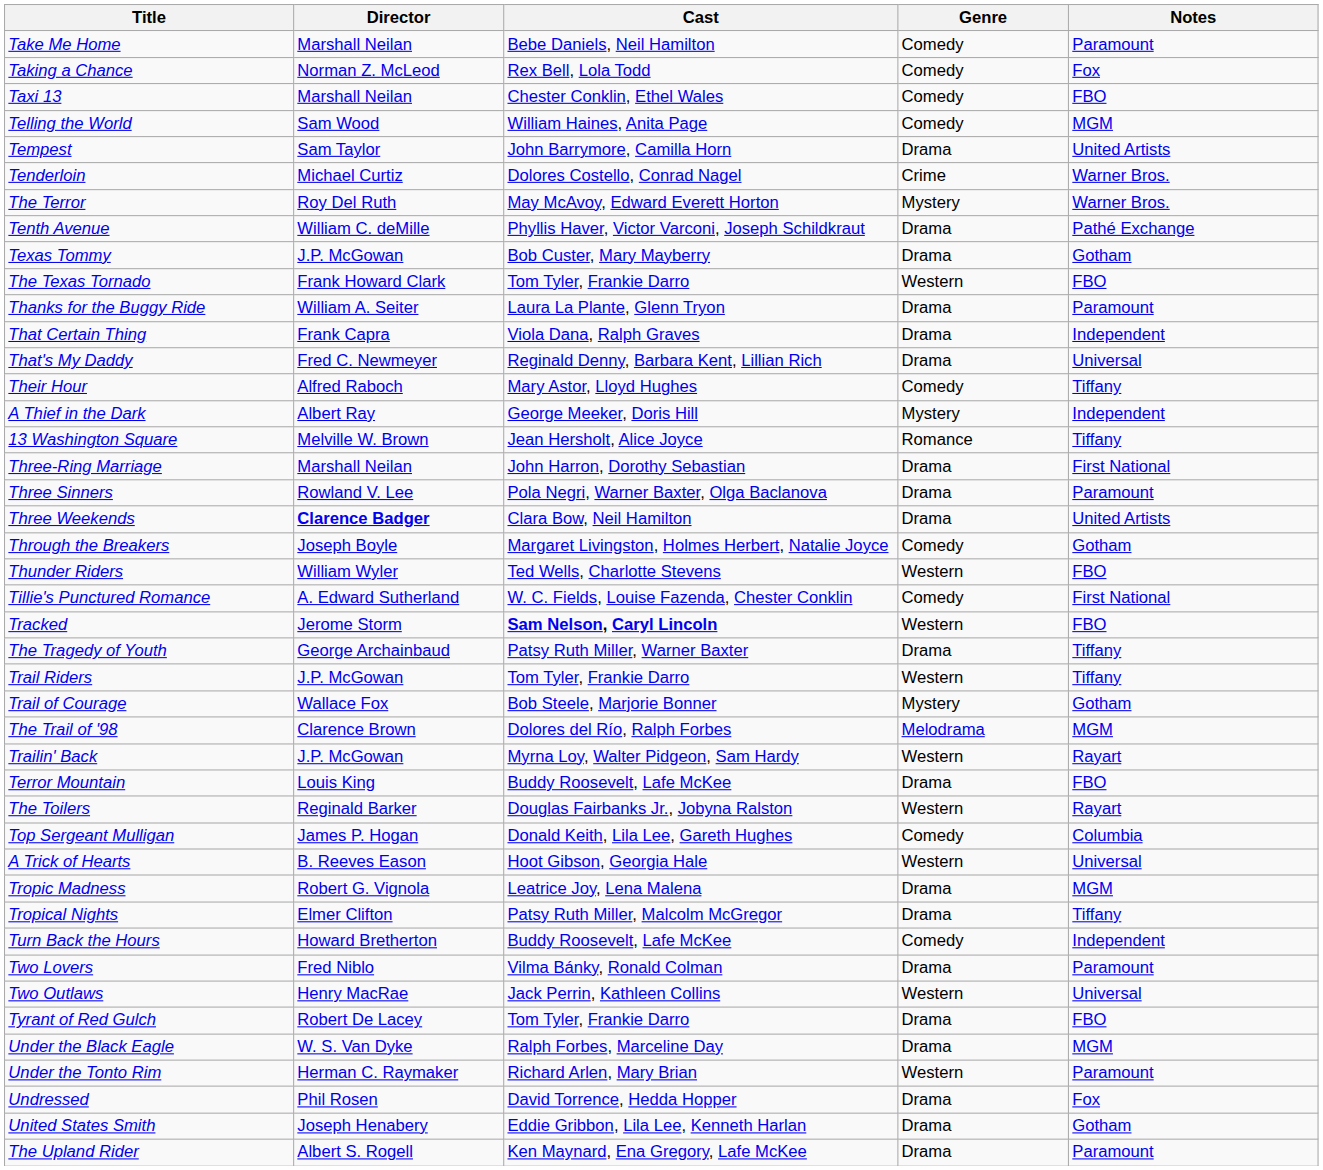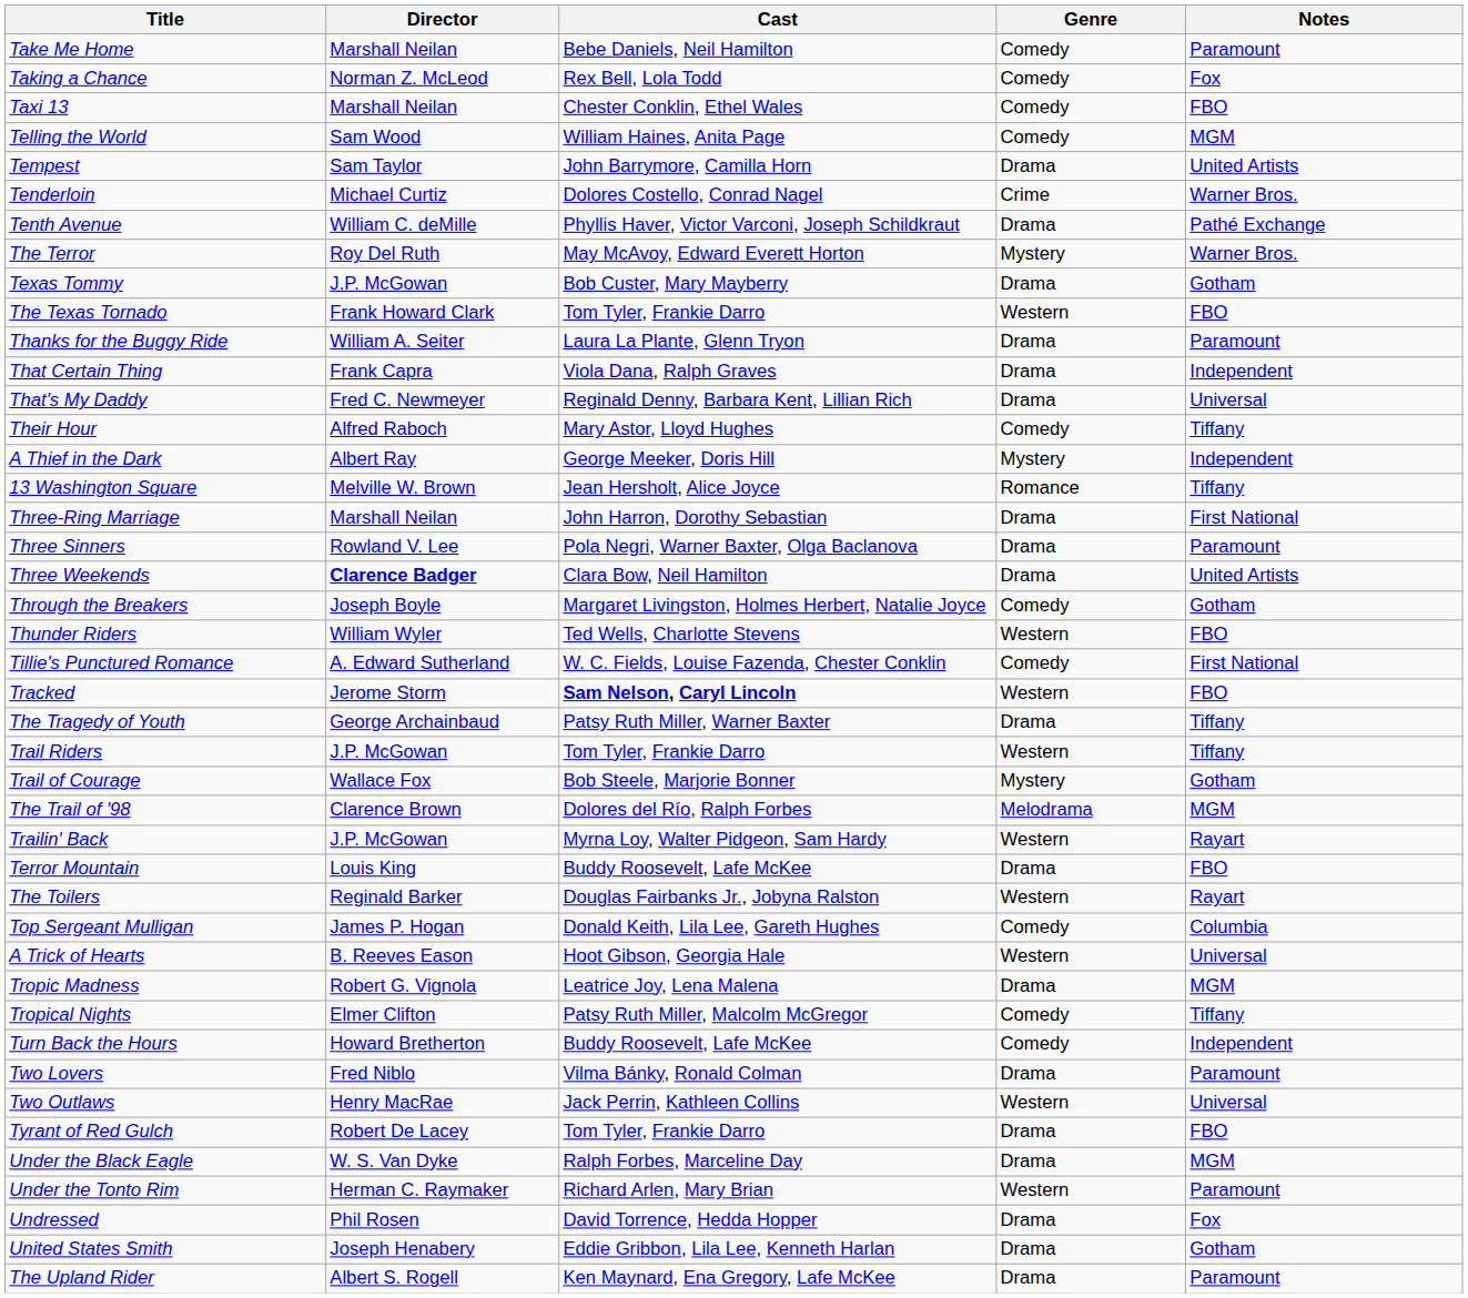 <table class="wikitable" style="width:100%;">
 <tr>
 <th style="width:22%;">Title</th>
 <th style="width:16%;">Director</th>
 <th style="width:30%;">Cast</th>
 <th style="width:13%;">Genre</th>
 <th style="width:19%;">Notes</th>
 </tr>
 <tr>
 <td><em><a href='#'>Take Me Home</a></em></td>
 <td><a href='#'>Marshall Neilan</a></td>
 <td><a href='#'>Bebe Daniels</a>, <a href='#'>Neil Hamilton</a></td>
 <td>Comedy</td>
 <td><a href='#'>Paramount</a></td>
 </tr>
 <tr>
 <td><em><a href='#'>Taking a Chance</a></em></td>
 <td><a href='#'>Norman Z. McLeod</a></td>
 <td><a href='#'>Rex Bell</a>, <a href='#'>Lola Todd</a></td>
 <td>Comedy</td>
 <td><a href='#'>Fox</a></td>
 </tr>
 <tr>
 <td><em><a href='#'>Taxi 13</a></em></td>
 <td><a href='#'>Marshall Neilan</a></td>
 <td><a href='#'>Chester Conklin</a>, <a href='#'>Ethel Wales</a></td>
 <td>Comedy</td>
 <td><a href='#'>FBO</a></td>
 </tr>
 <tr>
 <td><em><a href='#'>Telling the World</a></em></td>
 <td><a href='#'>Sam Wood</a></td>
 <td><a href='#'>William Haines</a>, <a href='#'>Anita Page</a></td>
 <td>Comedy</td>
 <td><a href='#'>MGM</a></td>
 </tr>
 <tr>
 <td><em><a href='#'>Tempest</a></em></td>
 <td><a href='#'>Sam Taylor</a></td>
 <td><a href='#'>John Barrymore</a>, <a href='#'>Camilla Horn</a></td>
 <td>Drama</td>
 <td><a href='#'>United Artists</a></td>
 </tr>
 <tr>
 <td><em><a href='#'>Tenderloin</a></em></td>
 <td><a href='#'>Michael Curtiz</a></td>
 <td><a href='#'>Dolores Costello</a>, <a href='#'>Conrad Nagel</a></td>
 <td>Crime</td>
 <td><a href='#'>Warner Bros.</a></td>
 </tr>
 <tr>
+<td><em><a href='#'>Tenth Avenue</a></em></td>
+<td><a href='#'>William C. deMille</a></td>
+<td><a href='#'>Phyllis Haver</a>, <a href='#'>Victor Varconi</a>, <a href='#'>Joseph Schildkraut</a></td>
+<td>Drama</td>
+<td><a href='#'>Pathé Exchange</a></td>
+</tr>
+<tr>
 <td><em><a href='#'>The Terror</a></em></td>
 <td><a href='#'>Roy Del Ruth</a></td>
 <td><a href='#'>May McAvoy</a>, <a href='#'>Edward Everett Horton</a></td>
 <td>Mystery</td>
 <td><a href='#'>Warner Bros.</a></td>
-</tr>
-<tr>
-<td><em><a href='#'>Tenth Avenue</a></em></td>
-<td><a href='#'>William C. deMille</a></td>
-<td><a href='#'>Phyllis Haver</a>, <a href='#'>Victor Varconi</a>, <a href='#'>Joseph Schildkraut</a></td>
-<td>Drama</td>
-<td><a href='#'>Pathé Exchange</a></td>
 </tr>
 <tr>
 <td><em><a href='#'>Texas Tommy</a></em></td>
 <td><a href='#'>J.P. McGowan</a></td>
 <td><a href='#'>Bob Custer</a>, <a href='#'>Mary Mayberry</a></td>
 <td>Drama</td>
 <td><a href='#'>Gotham</a></td>
 </tr>
 <tr>
 <td><em><a href='#'>The Texas Tornado</a></em></td>
 <td><a href='#'>Frank Howard Clark</a></td>
 <td><a href='#'>Tom Tyler</a>, <a href='#'>Frankie Darro</a></td>
 <td>Western</td>
 <td><a href='#'>FBO</a></td>
 </tr>
 <tr>
 <td><em><a href='#'>Thanks for the Buggy Ride</a></em></td>
 <td><a href='#'>William A. Seiter</a></td>
 <td><a href='#'>Laura La Plante</a>, <a href='#'>Glenn Tryon</a></td>
 <td>Drama</td>
 <td><a href='#'>Paramount</a></td>
 </tr>
 <tr>
 <td><em><a href='#'>That Certain Thing</a></em></td>
 <td><a href='#'>Frank Capra</a></td>
 <td><a href='#'>Viola Dana</a>, <a href='#'>Ralph Graves</a></td>
 <td>Drama</td>
 <td><a href='#'>Independent</a></td>
 </tr>
 <tr>
 <td><em><a href='#'>That's My Daddy</a></em></td>
 <td><a href='#'>Fred C. Newmeyer</a></td>
 <td><a href='#'>Reginald Denny</a>, <a href='#'>Barbara Kent</a>, <a href='#'>Lillian Rich</a></td>
 <td>Drama</td>
 <td><a href='#'>Universal</a></td>
 </tr>
 <tr>
 <td><em><a href='#'>Their Hour</a></em></td>
 <td><a href='#'>Alfred Raboch</a></td>
 <td><a href='#'>Mary Astor</a>, <a href='#'>Lloyd Hughes</a></td>
 <td>Comedy</td>
 <td><a href='#'>Tiffany</a></td>
 </tr>
 <tr>
 <td><em><a href='#'>A Thief in the Dark</a></em></td>
 <td><a href='#'>Albert Ray</a></td>
 <td><a href='#'>George Meeker</a>, <a href='#'>Doris Hill</a></td>
 <td>Mystery</td>
 <td><a href='#'>Independent</a></td>
 </tr>
 <tr>
 <td><em><a href='#'>13 Washington Square</a></em></td>
 <td><a href='#'>Melville W. Brown</a></td>
 <td><a href='#'>Jean Hersholt</a>, <a href='#'>Alice Joyce</a></td>
 <td>Romance</td>
 <td><a href='#'>Tiffany</a></td>
 </tr>
 <tr>
 <td><em><a href='#'>Three-Ring Marriage</a></em></td>
 <td><a href='#'>Marshall Neilan</a></td>
 <td><a href='#'>John Harron</a>, <a href='#'>Dorothy Sebastian</a></td>
 <td>Drama</td>
 <td><a href='#'>First National</a></td>
 </tr>
 <tr>
 <td><em><a href='#'>Three Sinners</a></em></td>
 <td><a href='#'>Rowland V. Lee</a></td>
 <td><a href='#'>Pola Negri</a>, <a href='#'>Warner Baxter</a>, <a href='#'>Olga Baclanova</a></td>
 <td>Drama</td>
 <td><a href='#'>Paramount</a></td>
 </tr>
 <tr>
 <td><em><a href='#'>Three Weekends</a></em></td>
 <td><strong><a href='#'>Clarence Badger</a></strong></td>
 <td><a href='#'>Clara Bow</a>, <a href='#'>Neil Hamilton</a></td>
 <td>Drama</td>
 <td><a href='#'>United Artists</a></td>
 </tr>
 <tr>
 <td><em><a href='#'>Through the Breakers</a></em></td>
 <td><a href='#'>Joseph Boyle</a></td>
 <td><a href='#'>Margaret Livingston</a>, <a href='#'>Holmes Herbert</a>, <a href='#'>Natalie Joyce</a></td>
 <td>Comedy</td>
 <td><a href='#'>Gotham</a></td>
 </tr>
 <tr>
 <td><em><a href='#'>Thunder Riders</a></em></td>
 <td><a href='#'>William Wyler</a></td>
 <td><a href='#'>Ted Wells</a>, <a href='#'>Charlotte Stevens</a></td>
 <td>Western</td>
 <td><a href='#'>FBO</a></td>
 </tr>
 <tr>
 <td><em><a href='#'>Tillie's Punctured Romance</a></em></td>
 <td><a href='#'>A. Edward Sutherland</a></td>
 <td><a href='#'>W. C. Fields</a>, <a href='#'>Louise Fazenda</a>, <a href='#'>Chester Conklin</a></td>
 <td>Comedy</td>
 <td><a href='#'>First National</a></td>
 </tr>
 <tr>
 <td><em><a href='#'>Tracked</a></em></td>
 <td><a href='#'>Jerome Storm</a></td>
 <td><strong><a href='#'>Sam Nelson</a>, <a href='#'>Caryl Lincoln</a></strong></td>
 <td>Western</td>
 <td><a href='#'>FBO</a></td>
 </tr>
 <tr>
 <td><em><a href='#'>The Tragedy of Youth</a></em></td>
 <td><a href='#'>George Archainbaud</a></td>
 <td><a href='#'>Patsy Ruth Miller</a>, <a href='#'>Warner Baxter</a></td>
 <td>Drama</td>
 <td><a href='#'>Tiffany</a></td>
 </tr>
 <tr>
 <td><em><a href='#'>Trail Riders</a></em></td>
 <td><a href='#'>J.P. McGowan</a></td>
 <td><a href='#'>Tom Tyler</a>, <a href='#'>Frankie Darro</a></td>
 <td>Western</td>
 <td><a href='#'>Tiffany</a></td>
 </tr>
 <tr>
 <td><em><a href='#'>Trail of Courage</a></em></td>
 <td><a href='#'>Wallace Fox</a></td>
 <td><a href='#'>Bob Steele</a>, <a href='#'>Marjorie Bonner</a></td>
 <td>Mystery</td>
 <td><a href='#'>Gotham</a></td>
 </tr>
 <tr>
 <td><em><a href='#'>The Trail of '98</a></em></td>
 <td><a href='#'>Clarence Brown</a></td>
 <td><a href='#'>Dolores del Río</a>, <a href='#'>Ralph Forbes</a></td>
 <td><a href='#'>Melodrama</a></td>
 <td><a href='#'>MGM</a></td>
 </tr>
 <tr>
 <td><em><a href='#'>Trailin' Back</a></em></td>
 <td><a href='#'>J.P. McGowan</a></td>
 <td><a href='#'>Myrna Loy</a>, <a href='#'>Walter Pidgeon</a>, <a href='#'>Sam Hardy</a></td>
 <td>Western</td>
 <td><a href='#'>Rayart</a></td>
 </tr>
 <tr>
 <td><em><a href='#'>Terror Mountain</a></em></td>
 <td><a href='#'>Louis King</a></td>
 <td><a href='#'>Buddy Roosevelt</a>, <a href='#'>Lafe McKee</a></td>
 <td>Drama</td>
 <td><a href='#'>FBO</a></td>
 </tr>
 <tr>
 <td><em><a href='#'>The Toilers</a></em></td>
 <td><a href='#'>Reginald Barker</a></td>
 <td><a href='#'>Douglas Fairbanks Jr.</a>, <a href='#'>Jobyna Ralston</a></td>
 <td>Western</td>
 <td><a href='#'>Rayart</a></td>
 </tr>
 <tr>
 <td><em><a href='#'>Top Sergeant Mulligan</a></em></td>
 <td><a href='#'>James P. Hogan</a></td>
 <td><a href='#'>Donald Keith</a>, <a href='#'>Lila Lee</a>, <a href='#'>Gareth Hughes</a></td>
 <td>Comedy</td>
 <td><a href='#'>Columbia</a></td>
 </tr>
 <tr>
 <td><em><a href='#'>A Trick of Hearts</a></em></td>
 <td><a href='#'>B. Reeves Eason</a></td>
 <td><a href='#'>Hoot Gibson</a>, <a href='#'>Georgia Hale</a></td>
 <td>Western</td>
 <td><a href='#'>Universal</a></td>
 </tr>
 <tr>
 <td><em><a href='#'>Tropic Madness</a></em></td>
 <td><a href='#'>Robert G. Vignola</a></td>
 <td><a href='#'>Leatrice Joy</a>, <a href='#'>Lena Malena</a></td>
 <td>Drama</td>
 <td><a href='#'>MGM</a></td>
 </tr>
 <tr>
 <td><em><a href='#'>Tropical Nights</a></em></td>
 <td><a href='#'>Elmer Clifton</a></td>
 <td><a href='#'>Patsy Ruth Miller</a>, <a href='#'>Malcolm McGregor</a></td>
-<td>Drama</td>
+<td>Comedy</td>
 <td><a href='#'>Tiffany</a></td>
 </tr>
 <tr>
 <td><em><a href='#'>Turn Back the Hours</a></em></td>
 <td><a href='#'>Howard Bretherton</a></td>
 <td><a href='#'>Buddy Roosevelt</a>, <a href='#'>Lafe McKee</a></td>
 <td>Comedy</td>
 <td><a href='#'>Independent</a></td>
 </tr>
 <tr>
 <td><em><a href='#'>Two Lovers</a></em></td>
 <td><a href='#'>Fred Niblo</a></td>
 <td><a href='#'>Vilma Bánky</a>, <a href='#'>Ronald Colman</a></td>
 <td>Drama</td>
 <td><a href='#'>Paramount</a></td>
 </tr>
 <tr>
 <td><em><a href='#'>Two Outlaws</a></em></td>
 <td><a href='#'>Henry MacRae</a></td>
 <td><a href='#'>Jack Perrin</a>, <a href='#'>Kathleen Collins</a></td>
 <td>Western</td>
 <td><a href='#'>Universal</a></td>
 </tr>
 <tr>
 <td><em><a href='#'>Tyrant of Red Gulch</a></em></td>
 <td><a href='#'>Robert De Lacey</a></td>
 <td><a href='#'>Tom Tyler</a>, <a href='#'>Frankie Darro</a></td>
 <td>Drama</td>
 <td><a href='#'>FBO</a></td>
 </tr>
 <tr>
 <td><em><a href='#'>Under the Black Eagle</a></em></td>
 <td><a href='#'>W. S. Van Dyke</a></td>
 <td><a href='#'>Ralph Forbes</a>, <a href='#'>Marceline Day</a></td>
 <td>Drama</td>
 <td><a href='#'>MGM</a></td>
 </tr>
 <tr>
 <td><em><a href='#'>Under the Tonto Rim</a></em></td>
 <td><a href='#'>Herman C. Raymaker</a></td>
 <td><a href='#'>Richard Arlen</a>, <a href='#'>Mary Brian</a></td>
 <td>Western</td>
 <td><a href='#'>Paramount</a></td>
 </tr>
 <tr>
 <td><em><a href='#'>Undressed</a></em></td>
 <td><a href='#'>Phil Rosen</a></td>
 <td><a href='#'>David Torrence</a>, <a href='#'>Hedda Hopper</a></td>
 <td>Drama</td>
 <td><a href='#'>Fox</a></td>
 </tr>
 <tr>
 <td><em><a href='#'>United States Smith</a></em></td>
 <td><a href='#'>Joseph Henabery</a></td>
 <td><a href='#'>Eddie Gribbon</a>, <a href='#'>Lila Lee</a>, <a href='#'>Kenneth Harlan</a></td>
 <td>Drama</td>
 <td><a href='#'>Gotham</a></td>
 </tr>
 <tr>
 <td><em><a href='#'>The Upland Rider</a></em></td>
 <td><a href='#'>Albert S. Rogell</a></td>
 <td><a href='#'>Ken Maynard</a>, <a href='#'>Ena Gregory</a>, <a href='#'>Lafe McKee</a></td>
 <td>Drama</td>
 <td><a href='#'>Paramount</a></td>
 </tr>
 </table>
